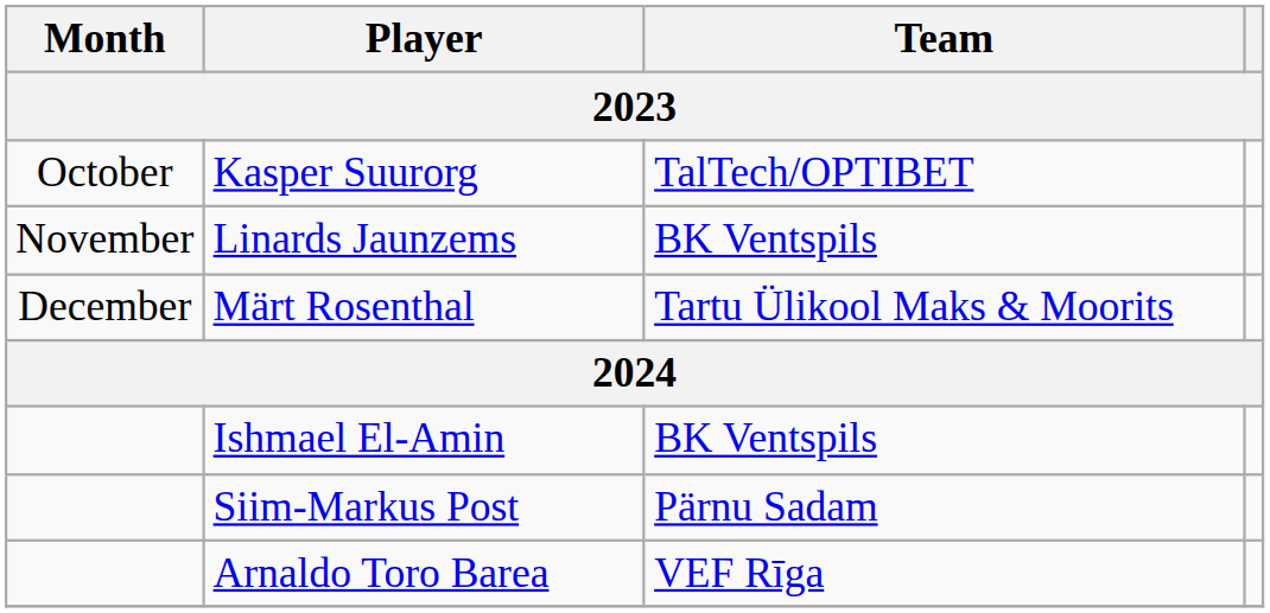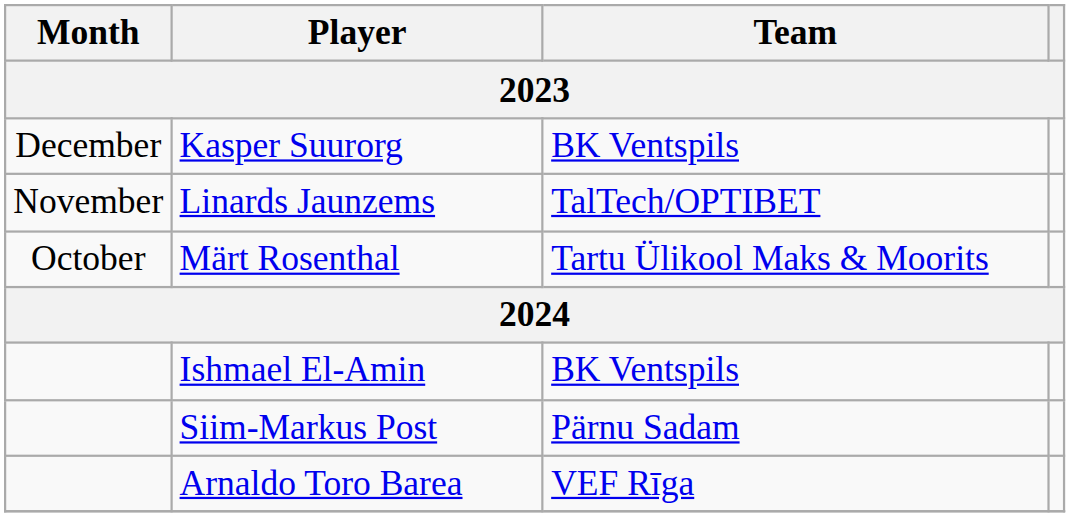 <table class="wikitable" style="text-align: center;">
 <tr>
 <th>Month</th>
 <th style="width:160px;">Player</th>
 <th style="width:220px;">Team</th>
 <th></th>
 </tr>
 <tr>
 <th colspan=5>2023</th>
 </tr>
 <tr>
-<td>October</td>
+<td>December</td>
 <td align="left"> <a href='#'>Kasper Suurorg</a></td>
-<td align="left"> <a href='#'>TalTech/OPTIBET</a></td>
+<td align="left"> <a href='#'>BK Ventspils</a></td>
 <td></td>
 </tr>
 <tr>
 <td>November</td>
 <td align="left"> <a href='#'>Linards Jaunzems</a></td>
-<td align="left"> <a href='#'>BK Ventspils</a></td>
+<td align="left"> <a href='#'>TalTech/OPTIBET</a></td>
 <td></td>
 </tr>
 <tr>
-<td>December</td>
+<td>October</td>
 <td align="left"> <a href='#'>Märt Rosenthal</a></td>
 <td align="left"> <a href='#'>Tartu Ülikool Maks & Moorits</a></td>
 <td></td>
 </tr>
 <tr>
 <th colspan=5>2024</th>
 </tr>
 <tr>
 <td></td>
 <td align="left"> <a href='#'>Ishmael El-Amin</a></td>
 <td align="left"> <a href='#'>BK Ventspils</a></td>
 <td></td>
 </tr>
 <tr>
 <td></td>
 <td align="left"> <a href='#'>Siim-Markus Post</a></td>
 <td align="left"> <a href='#'>Pärnu Sadam</a></td>
 <td></td>
 </tr>
 <tr>
 <td></td>
 <td align="left"> <a href='#'>Arnaldo Toro Barea</a></td>
 <td align="left"> <a href='#'>VEF Rīga</a></td>
 <td></td>
 </tr>
 <tr>
 </tr>
 </table>
